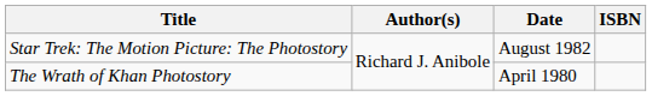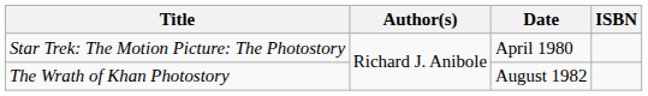 <table class="wikitable">
 <tr>
 <th>Title</th>
 <th>Author(s)</th>
 <th>Date</th>
 <th>ISBN</th>
 </tr>
 <tr>
 <td><em>Star Trek: The Motion Picture: The Photostory</em></td>
 <td rowspan="2">Richard J. Anibole</td>
-<td>August 1982</td>
+<td>April 1980</td>
 <td></td>
 </tr>
 <tr>
 <td><em>The Wrath of Khan Photostory</em></td>
-<td>April 1980</td>
+<td>August 1982</td>
 <td></td>
 </tr>
 </table>
